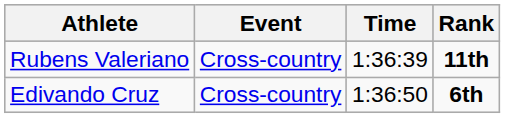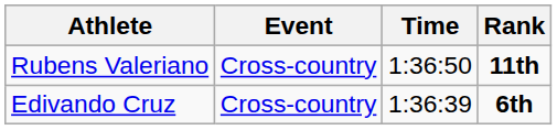 <table class=wikitable style="font-size:90%">
 <tr>
 <th>Athlete</th>
 <th>Event</th>
 <th>Time</th>
 <th>Rank</th>
 </tr>
 <tr>
 <td><a href='#'>Rubens Valeriano</a></td>
 <td><a href='#'>Cross-country</a></td>
-<td align=center>1:36:39</td>
+<td align=center>1:36:50</td>
 <td align=center><strong>11th</strong></td>
 </tr>
 <tr>
 <td><a href='#'>Edivando Cruz</a></td>
 <td><a href='#'>Cross-country</a></td>
-<td align=center>1:36:50</td>
+<td align=center>1:36:39</td>
 <td align=center><strong>6th</strong></td>
 </tr>
 </table>
